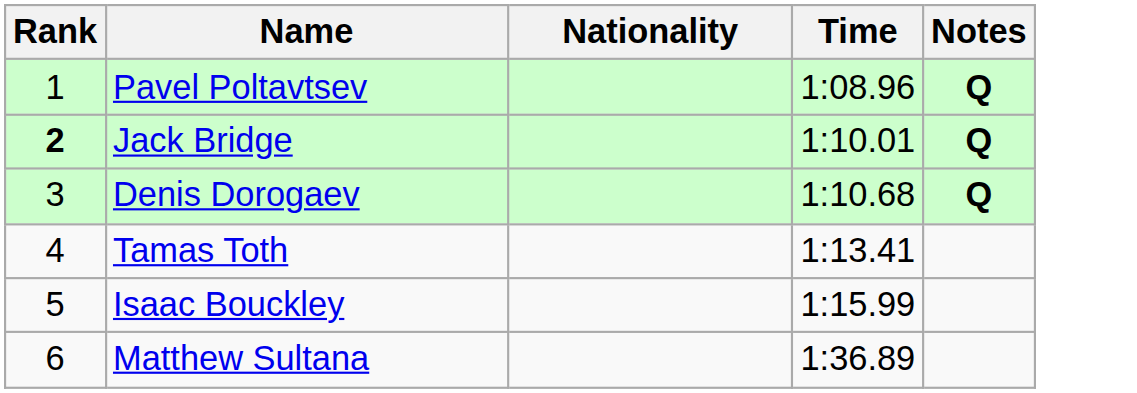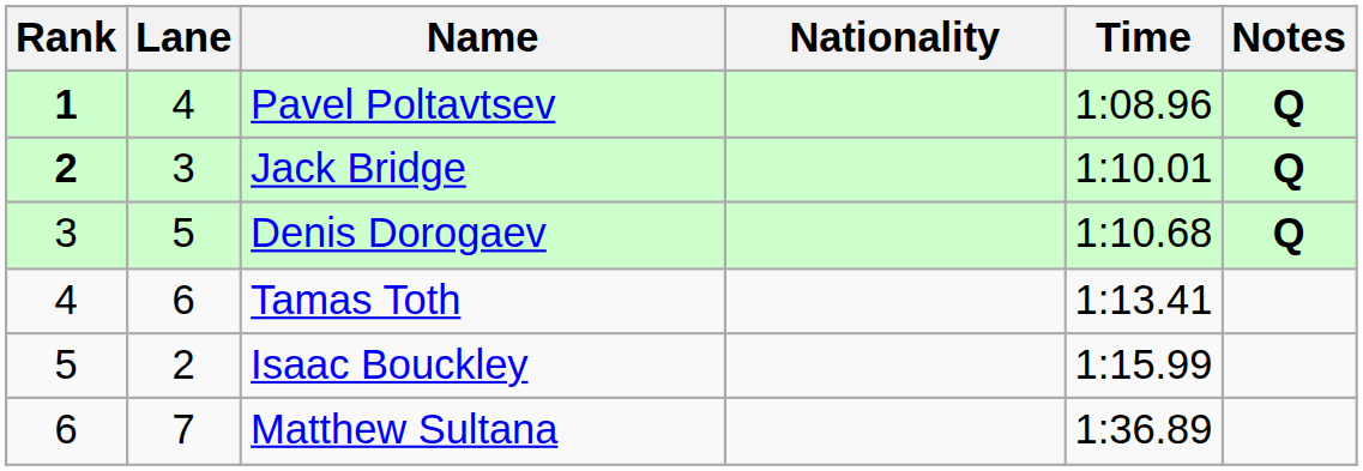 <table class="wikitable sortable" style="text-align:center">
 <tr>
 <th>Rank</th>
+<th>Lane</th>
 <th style="width:180px">Name</th>
 <th style="width:125px">Nationality</th>
 <th>Time</th>
 <th>Notes</th>
 </tr>
 <tr style="background:#cfc;">
-<td>1</td>
+<td><strong>1</strong></td>
+<td>4</td>
 <td style="text-align:left;"><a href='#'>Pavel Poltavtsev</a></td>
 <td style="text-align:left;"></td>
 <td>1:08.96</td>
 <td><strong>Q</strong></td>
 </tr>
 <tr style="background:#cfc;">
 <td><strong>2</strong></td>
+<td>3</td>
 <td style="text-align:left;"><a href='#'>Jack Bridge</a></td>
 <td style="text-align:left;"></td>
 <td>1:10.01</td>
 <td><strong>Q</strong></td>
 </tr>
 <tr style="background:#cfc;">
 <td>3</td>
+<td>5</td>
 <td style="text-align:left;"><a href='#'>Denis Dorogaev</a></td>
 <td style="text-align:left;"></td>
 <td>1:10.68</td>
 <td><strong>Q</strong></td>
 </tr>
 <tr>
 <td>4</td>
+<td>6</td>
 <td style="text-align:left;"><a href='#'>Tamas Toth</a></td>
 <td style="text-align:left;"></td>
 <td>1:13.41</td>
 <td></td>
 </tr>
 <tr>
 <td>5</td>
+<td>2</td>
 <td style="text-align:left;"><a href='#'>Isaac Bouckley</a></td>
 <td style="text-align:left;"></td>
 <td>1:15.99</td>
 <td></td>
 </tr>
 <tr>
 <td>6</td>
+<td>7</td>
 <td style="text-align:left;"><a href='#'>Matthew Sultana</a></td>
 <td style="text-align:left;"></td>
 <td>1:36.89</td>
 <td></td>
 </tr>
 </table>
